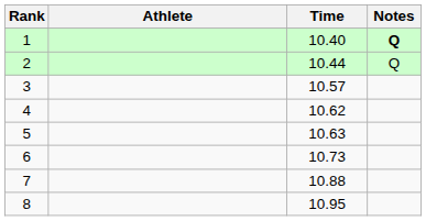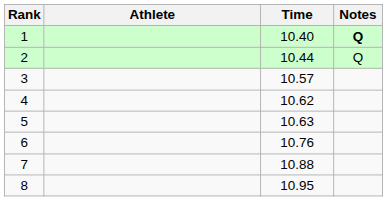 <table class="wikitable" style="text-align:center">
 <tr>
 <th width=40>Rank</th>
 <th width=250>Athlete</th>
 <th width=80>Time</th>
 <th width=50>Notes</th>
 </tr>
 <tr bgcolor="ccffcc">
 <td>1</td>
 <td align=left></td>
 <td>10.40</td>
 <td><strong>Q</strong></td>
 </tr>
 <tr bgcolor="ccffcc">
 <td>2</td>
 <td align=left></td>
 <td>10.44</td>
 <td>Q</td>
 </tr>
 <tr>
 <td>3</td>
 <td align=left></td>
 <td>10.57</td>
 <td></td>
 </tr>
 <tr>
 <td>4</td>
 <td align=left></td>
 <td>10.62</td>
 <td></td>
 </tr>
 <tr>
 <td>5</td>
 <td align=left></td>
 <td>10.63</td>
 <td></td>
 </tr>
 <tr>
 <td>6</td>
 <td align=left></td>
-<td>10.73</td>
+<td>10.76</td>
 <td></td>
 </tr>
 <tr>
 <td>7</td>
 <td align=left></td>
 <td>10.88</td>
 <td></td>
 </tr>
 <tr>
 <td>8</td>
 <td align=left></td>
 <td>10.95</td>
 <td></td>
 </tr>
 </table>
